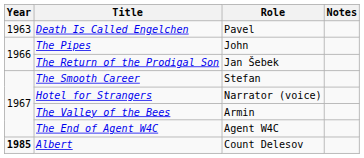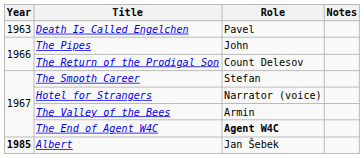 <table class="wikitable sortable">
 <tr>
 <th>Year</th>
 <th>Title</th>
 <th>Role</th>
 <th class="unsortable">Notes</th>
 </tr>
 <tr>
 <td>1963</td>
 <td><em><a href='#'>Death Is Called Engelchen</a></em></td>
 <td>Pavel</td>
 <td></td>
 </tr>
 <tr>
 <td rowspan=2>1966</td>
 <td><em><a href='#'>The Pipes</a></em></td>
 <td>John</td>
 <td></td>
 </tr>
 <tr>
 <td><em><a href='#'>The Return of the Prodigal Son</a></em></td>
-<td>Jan Šebek</td>
+<td>Count Delesov</td>
 <td></td>
 </tr>
 <tr>
 <td rowspan=4>1967</td>
 <td><em><a href='#'>The Smooth Career</a></em></td>
 <td>Stefan</td>
 <td></td>
 </tr>
 <tr>
 <td><em><a href='#'>Hotel for Strangers</a></em></td>
 <td>Narrator (voice)</td>
 <td></td>
 </tr>
 <tr>
 <td><em><a href='#'>The Valley of the Bees</a></em></td>
 <td>Armin</td>
 <td></td>
 </tr>
 <tr>
 <td><em><a href='#'>The End of Agent W4C</a></em></td>
-<td>Agent W4C</td>
+<td><strong>Agent W4C</strong></td>
 <td></td>
 </tr>
 <tr>
 <td><strong>1985</strong></td>
 <td><em><a href='#'>Albert</a></em></td>
-<td>Count Delesov</td>
+<td>Jan Šebek</td>
 <td></td>
 </tr>
 </table>
